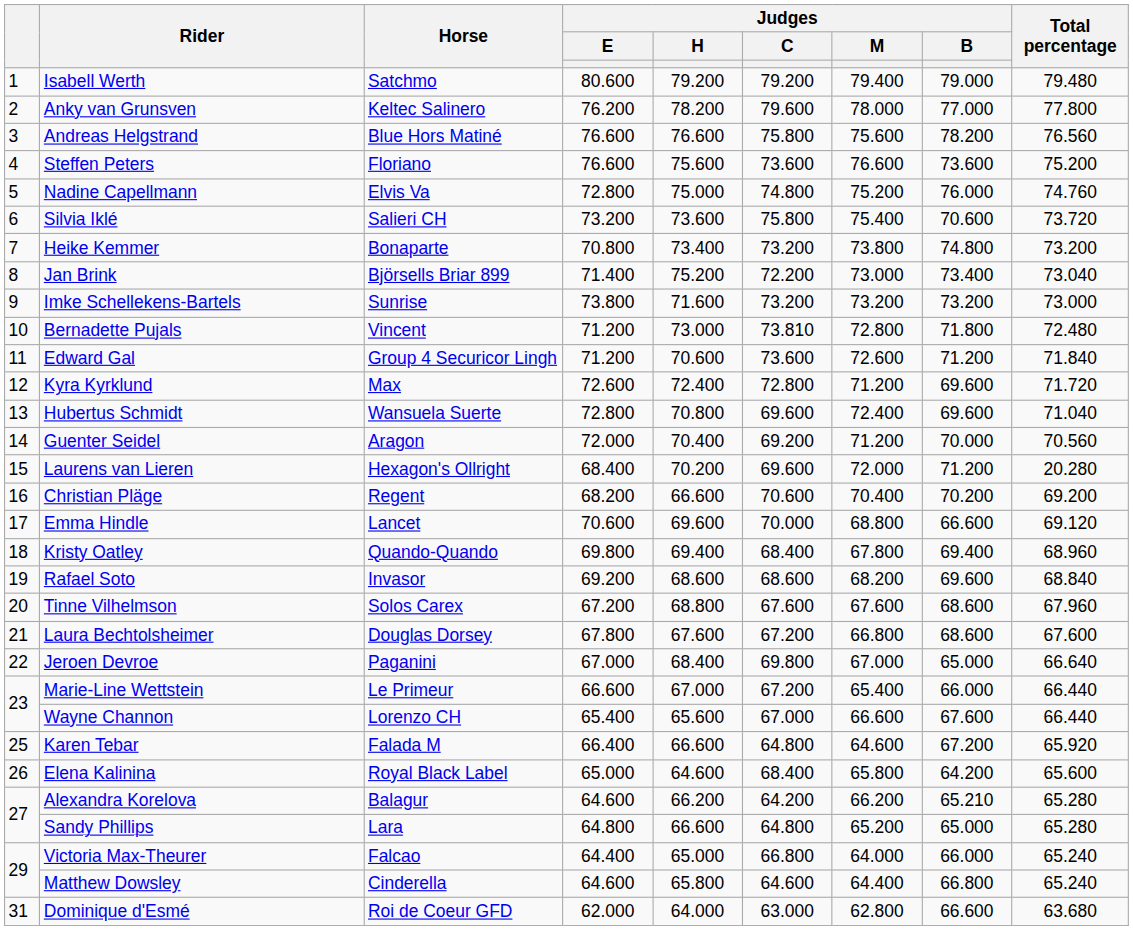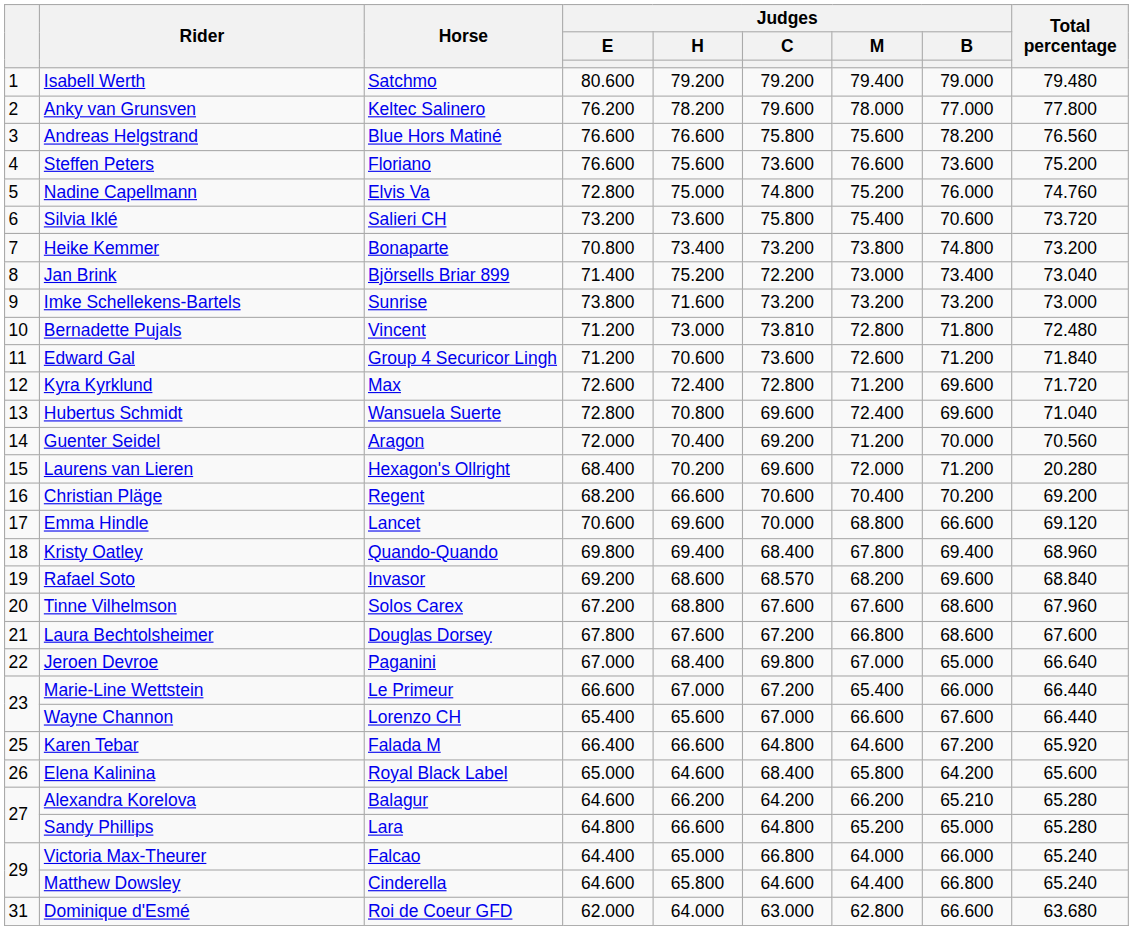 <table class="wikitable">
 <tr>
 <th rowspan="3" style="width:25px;"></th>
 <th rowspan="3" style="width:290px;">Rider</th>
 <th rowspan="3" style="width:175px;">Horse</th>
 <th colspan="5" class="unsortable">Judges</th>
 <th rowspan="3" style="width:100px;">Total percentage</th>
 </tr>
 <tr>
 <th width=75>E</th>
 <th width=75>H</th>
 <th width=75>C</th>
 <th width=75>M</th>
 <th width=75>B</th>
 </tr>
 <tr>
 <th width=75></th>
 <th width=75></th>
 <th width=75></th>
 <th width=75></th>
 <th width=75></th>
 </tr>
 <tr>
 <td>1</td>
 <td> <a href='#'>Isabell Werth</a></td>
 <td><a href='#'>Satchmo</a></td>
 <td style="text-align:center;">80.600</td>
 <td style="text-align:center;">79.200</td>
 <td style="text-align:center;">79.200</td>
 <td style="text-align:center;">79.400</td>
 <td style="text-align:center;">79.000</td>
 <td style="text-align:center;">79.480</td>
 </tr>
 <tr>
 <td>2</td>
 <td> <a href='#'>Anky van Grunsven</a></td>
 <td><a href='#'>Keltec Salinero</a></td>
 <td style="text-align:center;">76.200</td>
 <td style="text-align:center;">78.200</td>
 <td style="text-align:center;">79.600</td>
 <td style="text-align:center;">78.000</td>
 <td style="text-align:center;">77.000</td>
 <td style="text-align:center;">77.800</td>
 </tr>
 <tr>
 <td>3</td>
 <td> <a href='#'>Andreas Helgstrand</a></td>
 <td><a href='#'>Blue Hors Matiné</a></td>
 <td style="text-align:center;">76.600</td>
 <td style="text-align:center;">76.600</td>
 <td style="text-align:center;">75.800</td>
 <td style="text-align:center;">75.600</td>
 <td style="text-align:center;">78.200</td>
 <td style="text-align:center;">76.560</td>
 </tr>
 <tr>
 <td>4</td>
 <td> <a href='#'>Steffen Peters</a></td>
 <td><a href='#'>Floriano</a></td>
 <td style="text-align:center;">76.600</td>
 <td style="text-align:center;">75.600</td>
 <td style="text-align:center;">73.600</td>
 <td style="text-align:center;">76.600</td>
 <td style="text-align:center;">73.600</td>
 <td style="text-align:center;">75.200</td>
 </tr>
 <tr>
 <td>5</td>
 <td> <a href='#'>Nadine Capellmann</a></td>
 <td><a href='#'>Elvis Va</a></td>
 <td style="text-align:center;">72.800</td>
 <td style="text-align:center;">75.000</td>
 <td style="text-align:center;">74.800</td>
 <td style="text-align:center;">75.200</td>
 <td style="text-align:center;">76.000</td>
 <td style="text-align:center;">74.760</td>
 </tr>
 <tr>
 <td>6</td>
 <td> <a href='#'>Silvia Iklé</a></td>
 <td><a href='#'>Salieri CH</a></td>
 <td style="text-align:center;">73.200</td>
 <td style="text-align:center;">73.600</td>
 <td style="text-align:center;">75.800</td>
 <td style="text-align:center;">75.400</td>
 <td style="text-align:center;">70.600</td>
 <td style="text-align:center;">73.720</td>
 </tr>
 <tr>
 <td>7</td>
 <td> <a href='#'>Heike Kemmer</a></td>
 <td><a href='#'>Bonaparte</a></td>
 <td style="text-align:center;">70.800</td>
 <td style="text-align:center;">73.400</td>
 <td style="text-align:center;">73.200</td>
 <td style="text-align:center;">73.800</td>
 <td style="text-align:center;">74.800</td>
 <td style="text-align:center;">73.200</td>
 </tr>
 <tr>
 <td>8</td>
 <td> <a href='#'>Jan Brink</a></td>
 <td><a href='#'>Björsells Briar 899</a></td>
 <td style="text-align:center;">71.400</td>
 <td style="text-align:center;">75.200</td>
 <td style="text-align:center;">72.200</td>
 <td style="text-align:center;">73.000</td>
 <td style="text-align:center;">73.400</td>
 <td style="text-align:center;">73.040</td>
 </tr>
 <tr>
 <td>9</td>
 <td> <a href='#'>Imke Schellekens-Bartels</a></td>
 <td><a href='#'>Sunrise</a></td>
 <td style="text-align:center;">73.800</td>
 <td style="text-align:center;">71.600</td>
 <td style="text-align:center;">73.200</td>
 <td style="text-align:center;">73.200</td>
 <td style="text-align:center;">73.200</td>
 <td style="text-align:center;">73.000</td>
 </tr>
 <tr>
 <td>10</td>
 <td> <a href='#'>Bernadette Pujals</a></td>
 <td><a href='#'>Vincent</a></td>
 <td style="text-align:center;">71.200</td>
 <td style="text-align:center;">73.000</td>
 <td style="text-align:center;">73.810</td>
 <td style="text-align:center;">72.800</td>
 <td style="text-align:center;">71.800</td>
 <td style="text-align:center;">72.480</td>
 </tr>
 <tr>
 <td>11</td>
 <td> <a href='#'>Edward Gal</a></td>
 <td><a href='#'>Group 4 Securicor Lingh</a></td>
 <td style="text-align:center;">71.200</td>
 <td style="text-align:center;">70.600</td>
 <td style="text-align:center;">73.600</td>
 <td style="text-align:center;">72.600</td>
 <td style="text-align:center;">71.200</td>
 <td style="text-align:center;">71.840</td>
 </tr>
 <tr>
 <td>12</td>
 <td> <a href='#'>Kyra Kyrklund</a></td>
 <td><a href='#'>Max</a></td>
 <td style="text-align:center;">72.600</td>
 <td style="text-align:center;">72.400</td>
 <td style="text-align:center;">72.800</td>
 <td style="text-align:center;">71.200</td>
 <td style="text-align:center;">69.600</td>
 <td style="text-align:center;">71.720</td>
 </tr>
 <tr>
 <td>13</td>
 <td> <a href='#'>Hubertus Schmidt</a></td>
 <td><a href='#'>Wansuela Suerte</a></td>
 <td style="text-align:center;">72.800</td>
 <td style="text-align:center;">70.800</td>
 <td style="text-align:center;">69.600</td>
 <td style="text-align:center;">72.400</td>
 <td style="text-align:center;">69.600</td>
 <td style="text-align:center;">71.040</td>
 </tr>
 <tr>
 <td>14</td>
 <td> <a href='#'>Guenter Seidel</a></td>
 <td><a href='#'>Aragon</a></td>
 <td style="text-align:center;">72.000</td>
 <td style="text-align:center;">70.400</td>
 <td style="text-align:center;">69.200</td>
 <td style="text-align:center;">71.200</td>
 <td style="text-align:center;">70.000</td>
 <td style="text-align:center;">70.560</td>
 </tr>
 <tr>
 <td>15</td>
 <td> <a href='#'>Laurens van Lieren</a></td>
 <td><a href='#'>Hexagon's Ollright</a></td>
 <td style="text-align:center;">68.400</td>
 <td style="text-align:center;">70.200</td>
 <td style="text-align:center;">69.600</td>
 <td style="text-align:center;">72.000</td>
 <td style="text-align:center;">71.200</td>
 <td style="text-align:center;">20.280</td>
 </tr>
 <tr>
 <td>16</td>
 <td> <a href='#'>Christian Pläge</a></td>
 <td><a href='#'>Regent</a></td>
 <td style="text-align:center;">68.200</td>
 <td style="text-align:center;">66.600</td>
 <td style="text-align:center;">70.600</td>
 <td style="text-align:center;">70.400</td>
 <td style="text-align:center;">70.200</td>
 <td style="text-align:center;">69.200</td>
 </tr>
 <tr>
 <td>17</td>
 <td> <a href='#'>Emma Hindle</a></td>
 <td><a href='#'>Lancet</a></td>
 <td style="text-align:center;">70.600</td>
 <td style="text-align:center;">69.600</td>
 <td style="text-align:center;">70.000</td>
 <td style="text-align:center;">68.800</td>
 <td style="text-align:center;">66.600</td>
 <td style="text-align:center;">69.120</td>
 </tr>
 <tr>
 <td>18</td>
 <td> <a href='#'>Kristy Oatley</a></td>
 <td><a href='#'>Quando-Quando</a></td>
 <td style="text-align:center;">69.800</td>
 <td style="text-align:center;">69.400</td>
 <td style="text-align:center;">68.400</td>
 <td style="text-align:center;">67.800</td>
 <td style="text-align:center;">69.400</td>
 <td style="text-align:center;">68.960</td>
 </tr>
 <tr>
 <td>19</td>
 <td> <a href='#'>Rafael Soto</a></td>
 <td><a href='#'>Invasor</a></td>
 <td style="text-align:center;">69.200</td>
 <td style="text-align:center;">68.600</td>
-<td style="text-align:center;">68.600</td>
+<td style="text-align:center;">68.570</td>
 <td style="text-align:center;">68.200</td>
 <td style="text-align:center;">69.600</td>
 <td style="text-align:center;">68.840</td>
 </tr>
 <tr>
 <td>20</td>
 <td> <a href='#'>Tinne Vilhelmson</a></td>
 <td><a href='#'>Solos Carex</a></td>
 <td style="text-align:center;">67.200</td>
 <td style="text-align:center;">68.800</td>
 <td style="text-align:center;">67.600</td>
 <td style="text-align:center;">67.600</td>
 <td style="text-align:center;">68.600</td>
 <td style="text-align:center;">67.960</td>
 </tr>
 <tr>
 <td>21</td>
 <td> <a href='#'>Laura Bechtolsheimer</a></td>
 <td><a href='#'>Douglas Dorsey</a></td>
 <td style="text-align:center;">67.800</td>
 <td style="text-align:center;">67.600</td>
 <td style="text-align:center;">67.200</td>
 <td style="text-align:center;">66.800</td>
 <td style="text-align:center;">68.600</td>
 <td style="text-align:center;">67.600</td>
 </tr>
 <tr>
 <td>22</td>
 <td> <a href='#'>Jeroen Devroe</a></td>
 <td><a href='#'>Paganini</a></td>
 <td style="text-align:center;">67.000</td>
 <td style="text-align:center;">68.400</td>
 <td style="text-align:center;">69.800</td>
 <td style="text-align:center;">67.000</td>
 <td style="text-align:center;">65.000</td>
 <td style="text-align:center;">66.640</td>
 </tr>
 <tr>
 <td rowspan="2">23</td>
 <td> <a href='#'>Marie-Line Wettstein</a></td>
 <td><a href='#'>Le Primeur</a></td>
 <td style="text-align:center;">66.600</td>
 <td style="text-align:center;">67.000</td>
 <td style="text-align:center;">67.200</td>
 <td style="text-align:center;">65.400</td>
 <td style="text-align:center;">66.000</td>
 <td style="text-align:center;">66.440</td>
 </tr>
 <tr>
 <td> <a href='#'>Wayne Channon</a></td>
 <td><a href='#'>Lorenzo CH</a></td>
 <td style="text-align:center;">65.400</td>
 <td style="text-align:center;">65.600</td>
 <td style="text-align:center;">67.000</td>
 <td style="text-align:center;">66.600</td>
 <td style="text-align:center;">67.600</td>
 <td style="text-align:center;">66.440</td>
 </tr>
 <tr>
 <td>25</td>
 <td> <a href='#'>Karen Tebar</a></td>
 <td><a href='#'>Falada M</a></td>
 <td style="text-align:center;">66.400</td>
 <td style="text-align:center;">66.600</td>
 <td style="text-align:center;">64.800</td>
 <td style="text-align:center;">64.600</td>
 <td style="text-align:center;">67.200</td>
 <td style="text-align:center;">65.920</td>
 </tr>
 <tr>
 <td>26</td>
 <td> <a href='#'>Elena Kalinina</a></td>
 <td><a href='#'>Royal Black Label</a></td>
 <td style="text-align:center;">65.000</td>
 <td style="text-align:center;">64.600</td>
 <td style="text-align:center;">68.400</td>
 <td style="text-align:center;">65.800</td>
 <td style="text-align:center;">64.200</td>
 <td style="text-align:center;">65.600</td>
 </tr>
 <tr>
 <td rowspan="2">27</td>
 <td> <a href='#'>Alexandra Korelova</a></td>
 <td><a href='#'>Balagur</a></td>
 <td style="text-align:center;">64.600</td>
 <td style="text-align:center;">66.200</td>
 <td style="text-align:center;">64.200</td>
 <td style="text-align:center;">66.200</td>
 <td style="text-align:center;">65.210</td>
 <td style="text-align:center;">65.280</td>
 </tr>
 <tr>
 <td> <a href='#'>Sandy Phillips</a></td>
 <td><a href='#'>Lara</a></td>
 <td style="text-align:center;">64.800</td>
 <td style="text-align:center;">66.600</td>
 <td style="text-align:center;">64.800</td>
 <td style="text-align:center;">65.200</td>
 <td style="text-align:center;">65.000</td>
 <td style="text-align:center;">65.280</td>
 </tr>
 <tr>
 <td rowspan="2">29</td>
 <td> <a href='#'>Victoria Max-Theurer</a></td>
 <td><a href='#'>Falcao</a></td>
 <td style="text-align:center;">64.400</td>
 <td style="text-align:center;">65.000</td>
 <td style="text-align:center;">66.800</td>
 <td style="text-align:center;">64.000</td>
 <td style="text-align:center;">66.000</td>
 <td style="text-align:center;">65.240</td>
 </tr>
 <tr>
 <td> <a href='#'>Matthew Dowsley</a></td>
 <td><a href='#'>Cinderella</a></td>
 <td style="text-align:center;">64.600</td>
 <td style="text-align:center;">65.800</td>
 <td style="text-align:center;">64.600</td>
 <td style="text-align:center;">64.400</td>
 <td style="text-align:center;">66.800</td>
 <td style="text-align:center;">65.240</td>
 </tr>
 <tr>
 <td>31</td>
 <td> <a href='#'>Dominique d'Esmé</a></td>
 <td><a href='#'>Roi de Coeur GFD</a></td>
 <td style="text-align:center;">62.000</td>
 <td style="text-align:center;">64.000</td>
 <td style="text-align:center;">63.000</td>
 <td style="text-align:center;">62.800</td>
 <td style="text-align:center;">66.600</td>
 <td style="text-align:center;">63.680</td>
 </tr>
 </table>
